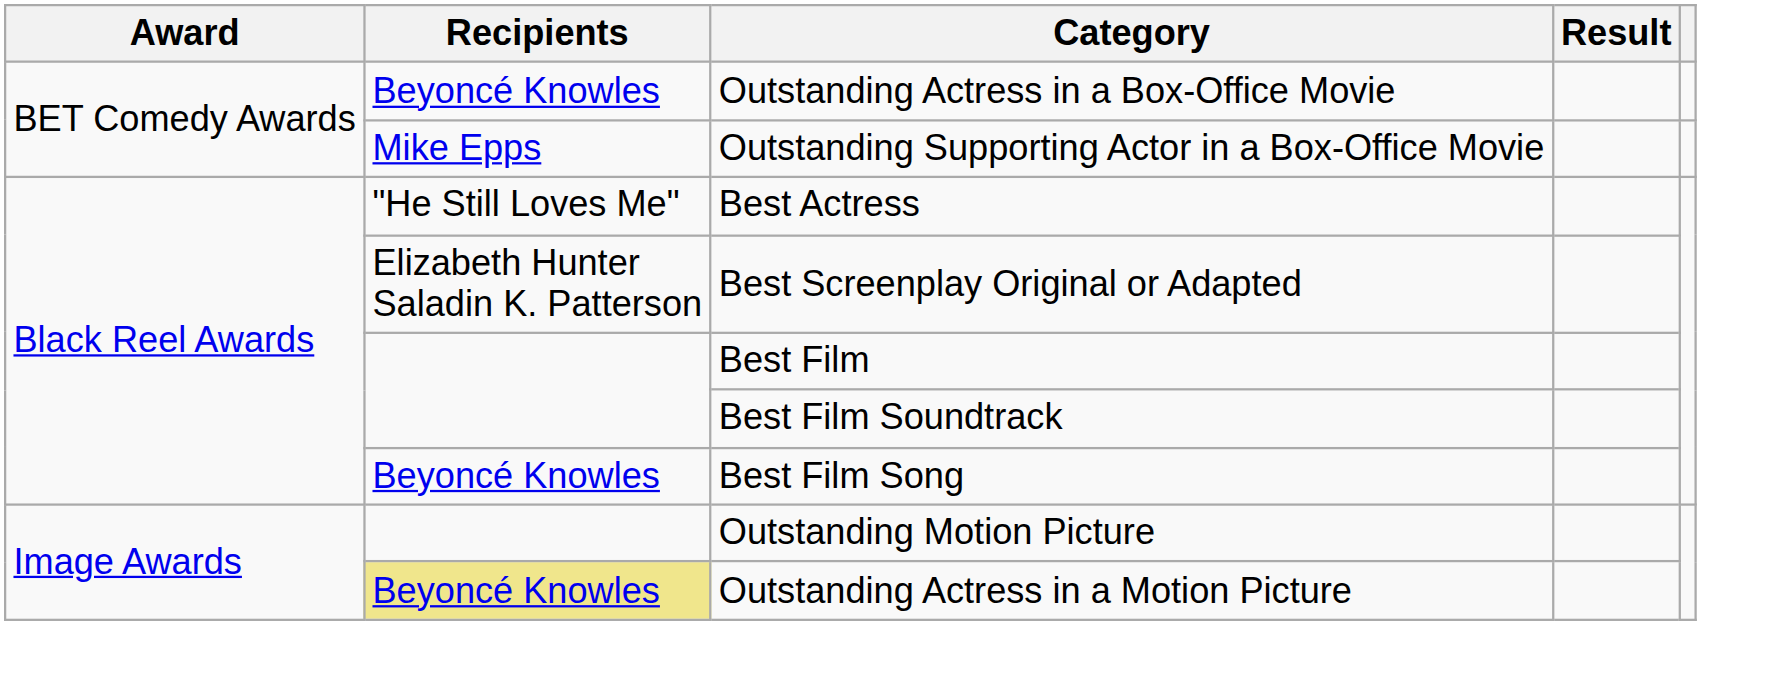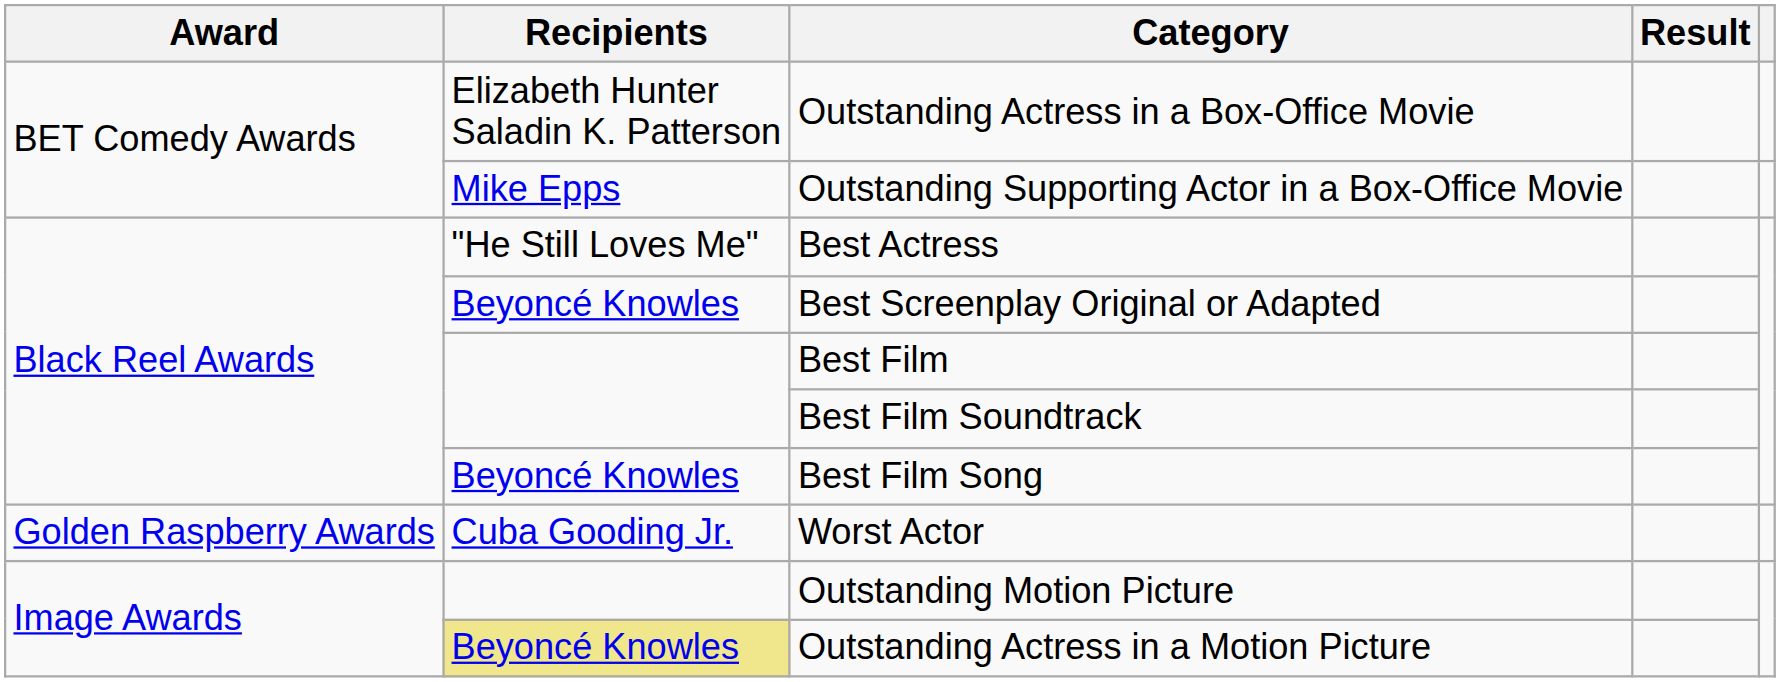 <table class="wikitable">
 <tr style="font-weight:bold; text-align:center;">
 <th scope="col">Award</th>
 <th scope="col">Recipients</th>
 <th scope="col">Category</th>
 <th scope="col">Result</th>
 <th scope="col" class="unsortable"></th>
 </tr>
 <tr>
 <td rowspan="2">BET Comedy Awards</td>
-<td><a href='#'>Beyoncé Knowles</a></td>
+<td>Elizabeth Hunter <br> Saladin K. Patterson</td>
 <td>Outstanding Actress in a Box-Office Movie</td>
 <td></td>
 <td></td>
 </tr>
 <tr>
 <td><a href='#'>Mike Epps</a></td>
 <td>Outstanding Supporting Actor in a Box-Office Movie</td>
 <td></td>
 <td></td>
 </tr>
 <tr>
 <td rowspan="5"><a href='#'>Black Reel Awards</a></td>
 <td>"He Still Loves Me"</td>
 <td>Best Actress</td>
 <td></td>
 <td rowspan="5"></td>
 </tr>
 <tr>
-<td>Elizabeth Hunter <br> Saladin K. Patterson</td>
+<td><a href='#'>Beyoncé Knowles</a></td>
 <td>Best Screenplay Original or Adapted</td>
 <td></td>
 </tr>
 <tr>
 <td rowspan="2"></td>
 <td>Best Film</td>
 <td></td>
 </tr>
 <tr>
 <td>Best Film Soundtrack</td>
 <td></td>
 </tr>
 <tr>
 <td><a href='#'>Beyoncé Knowles</a></td>
 <td>Best Film Song</td>
 <td></td>
 </tr>
 <tr>
+<td><a href='#'>Golden Raspberry Awards</a></td>
+<td><a href='#'>Cuba Gooding Jr.</a></td>
+<td>Worst Actor</td>
+<td></td>
+<td></td>
+</tr>
+<tr>
 <td rowspan="2"><a href='#'>Image Awards</a></td>
 <td></td>
 <td>Outstanding Motion Picture</td>
 <td></td>
 <td rowspan="2"></td>
 </tr>
 <tr>
 <td style="background: khaki;"><a href='#'>Beyoncé Knowles</a></td>
 <td>Outstanding Actress in a Motion Picture</td>
 <td></td>
 </tr>
 </table>
